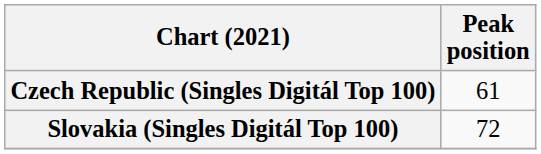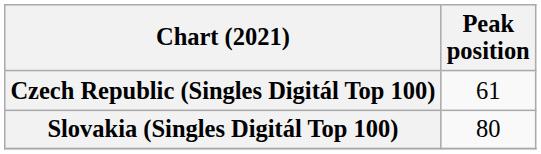 <table class="wikitable plainrowheaders sortable" style="text-align:center">
 <tr>
 <th scope="col">Chart (2021)</th>
 <th scope="col">Peak<br>position</th>
 </tr>
 <tr>
 <th scope="row">Czech Republic (Singles Digitál Top 100)</th>
 <td>61</td>
 </tr>
 <tr>
 <th scope="row">Slovakia (Singles Digitál Top 100)</th>
-<td>72</td>
+<td>80</td>
 </tr>
 <tr>
 </tr>
 </table>
